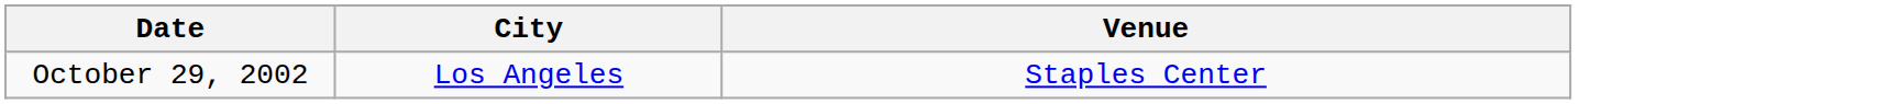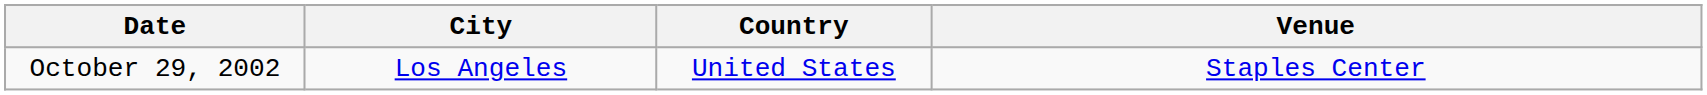 <table class="wikitable sortable plainrowheaders" style="text-align:center;">
 <tr>
 <th scope="col" style="width:11em;">Date</th>
 <th scope="col" style="width:13em;">City</th>
+<th scope="col" style="width:10em;">Country</th>
 <th scope="col" style="width:29em;">Venue</th>
 </tr>
 <tr>
 <td>October 29, 2002</td>
 <td><a href='#'>Los Angeles</a></td>
+<td><a href='#'>United States</a></td>
 <td><a href='#'>Staples Center</a></td>
 </tr>
 </table>
